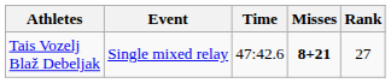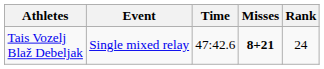 <table class="wikitable" style="font-size:90%">
 <tr>
 <th>Athletes</th>
 <th>Event</th>
 <th>Time</th>
 <th>Misses</th>
 <th>Rank</th>
 </tr>
 <tr align=center>
 <td align=left><a href='#'>Tais Vozelj</a><br><a href='#'>Blaž Debeljak</a></td>
 <td align=left><a href='#'>Single mixed relay</a></td>
 <td>47:42.6</td>
 <td><strong>8+21</strong></td>
-<td>27</td>
+<td>24</td>
 </tr>
 </table>
